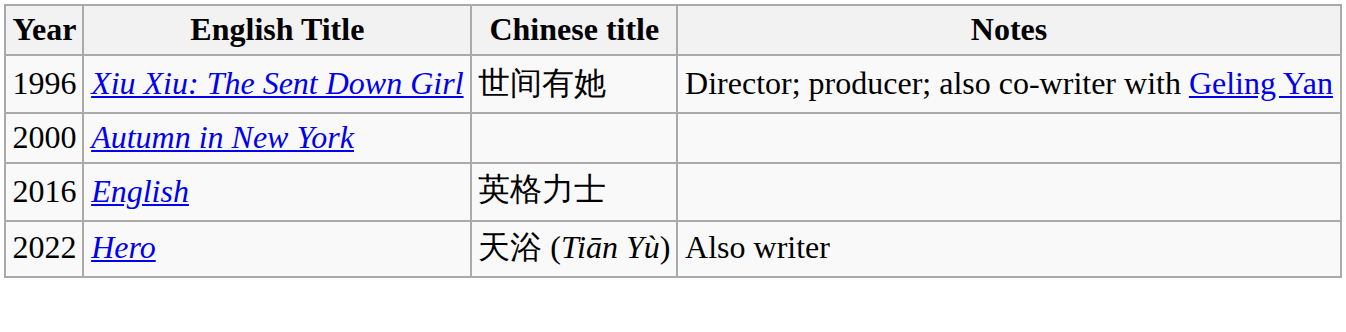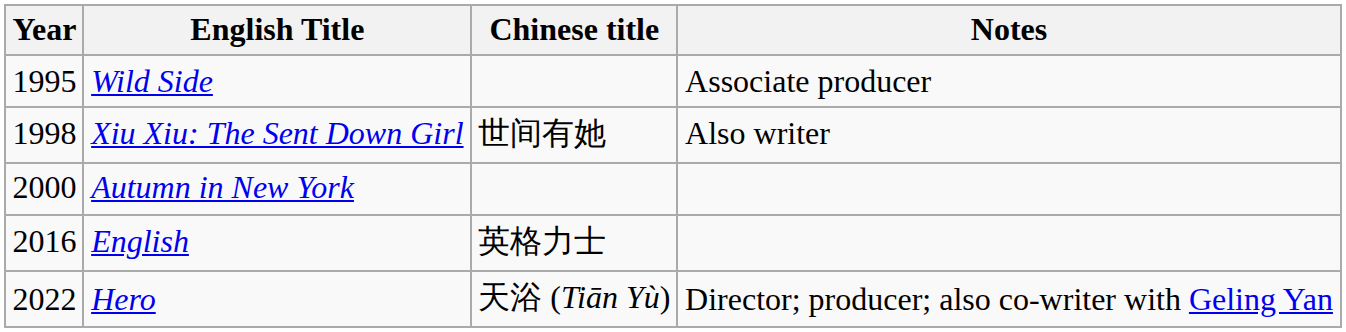 <table class="wikitable sortable">
 <tr>
 <th>Year</th>
 <th>English Title</th>
 <th>Chinese title</th>
 <th class="unsortable">Notes</th>
 </tr>
 <tr>
-<td>1996</td>
+<td>1995</td>
+<td><em><a href='#'>Wild Side</a></em></td>
+<td></td>
+<td>Associate producer</td>
+</tr>
+<tr>
+<td>1998</td>
 <td><em><a href='#'>Xiu Xiu: The Sent Down Girl</a></em></td>
 <td>世间有她</td>
-<td>Director; producer; also co-writer with <a href='#'>Geling Yan</a></td>
+<td>Also writer</td>
 </tr>
 <tr>
 <td>2000</td>
 <td><em><a href='#'>Autumn in New York</a></em></td>
 <td></td>
 <td></td>
 </tr>
 <tr>
 <td>2016</td>
 <td><em><a href='#'>English</a></em></td>
 <td>英格力士</td>
 <td></td>
 </tr>
 <tr>
 <td>2022</td>
 <td><em><a href='#'>Hero</a></em></td>
 <td>天浴 (<em>Tiān Yù</em>)</td>
-<td>Also writer</td>
+<td>Director; producer; also co-writer with <a href='#'>Geling Yan</a></td>
 </tr>
 <tr>
 </tr>
 </table>
